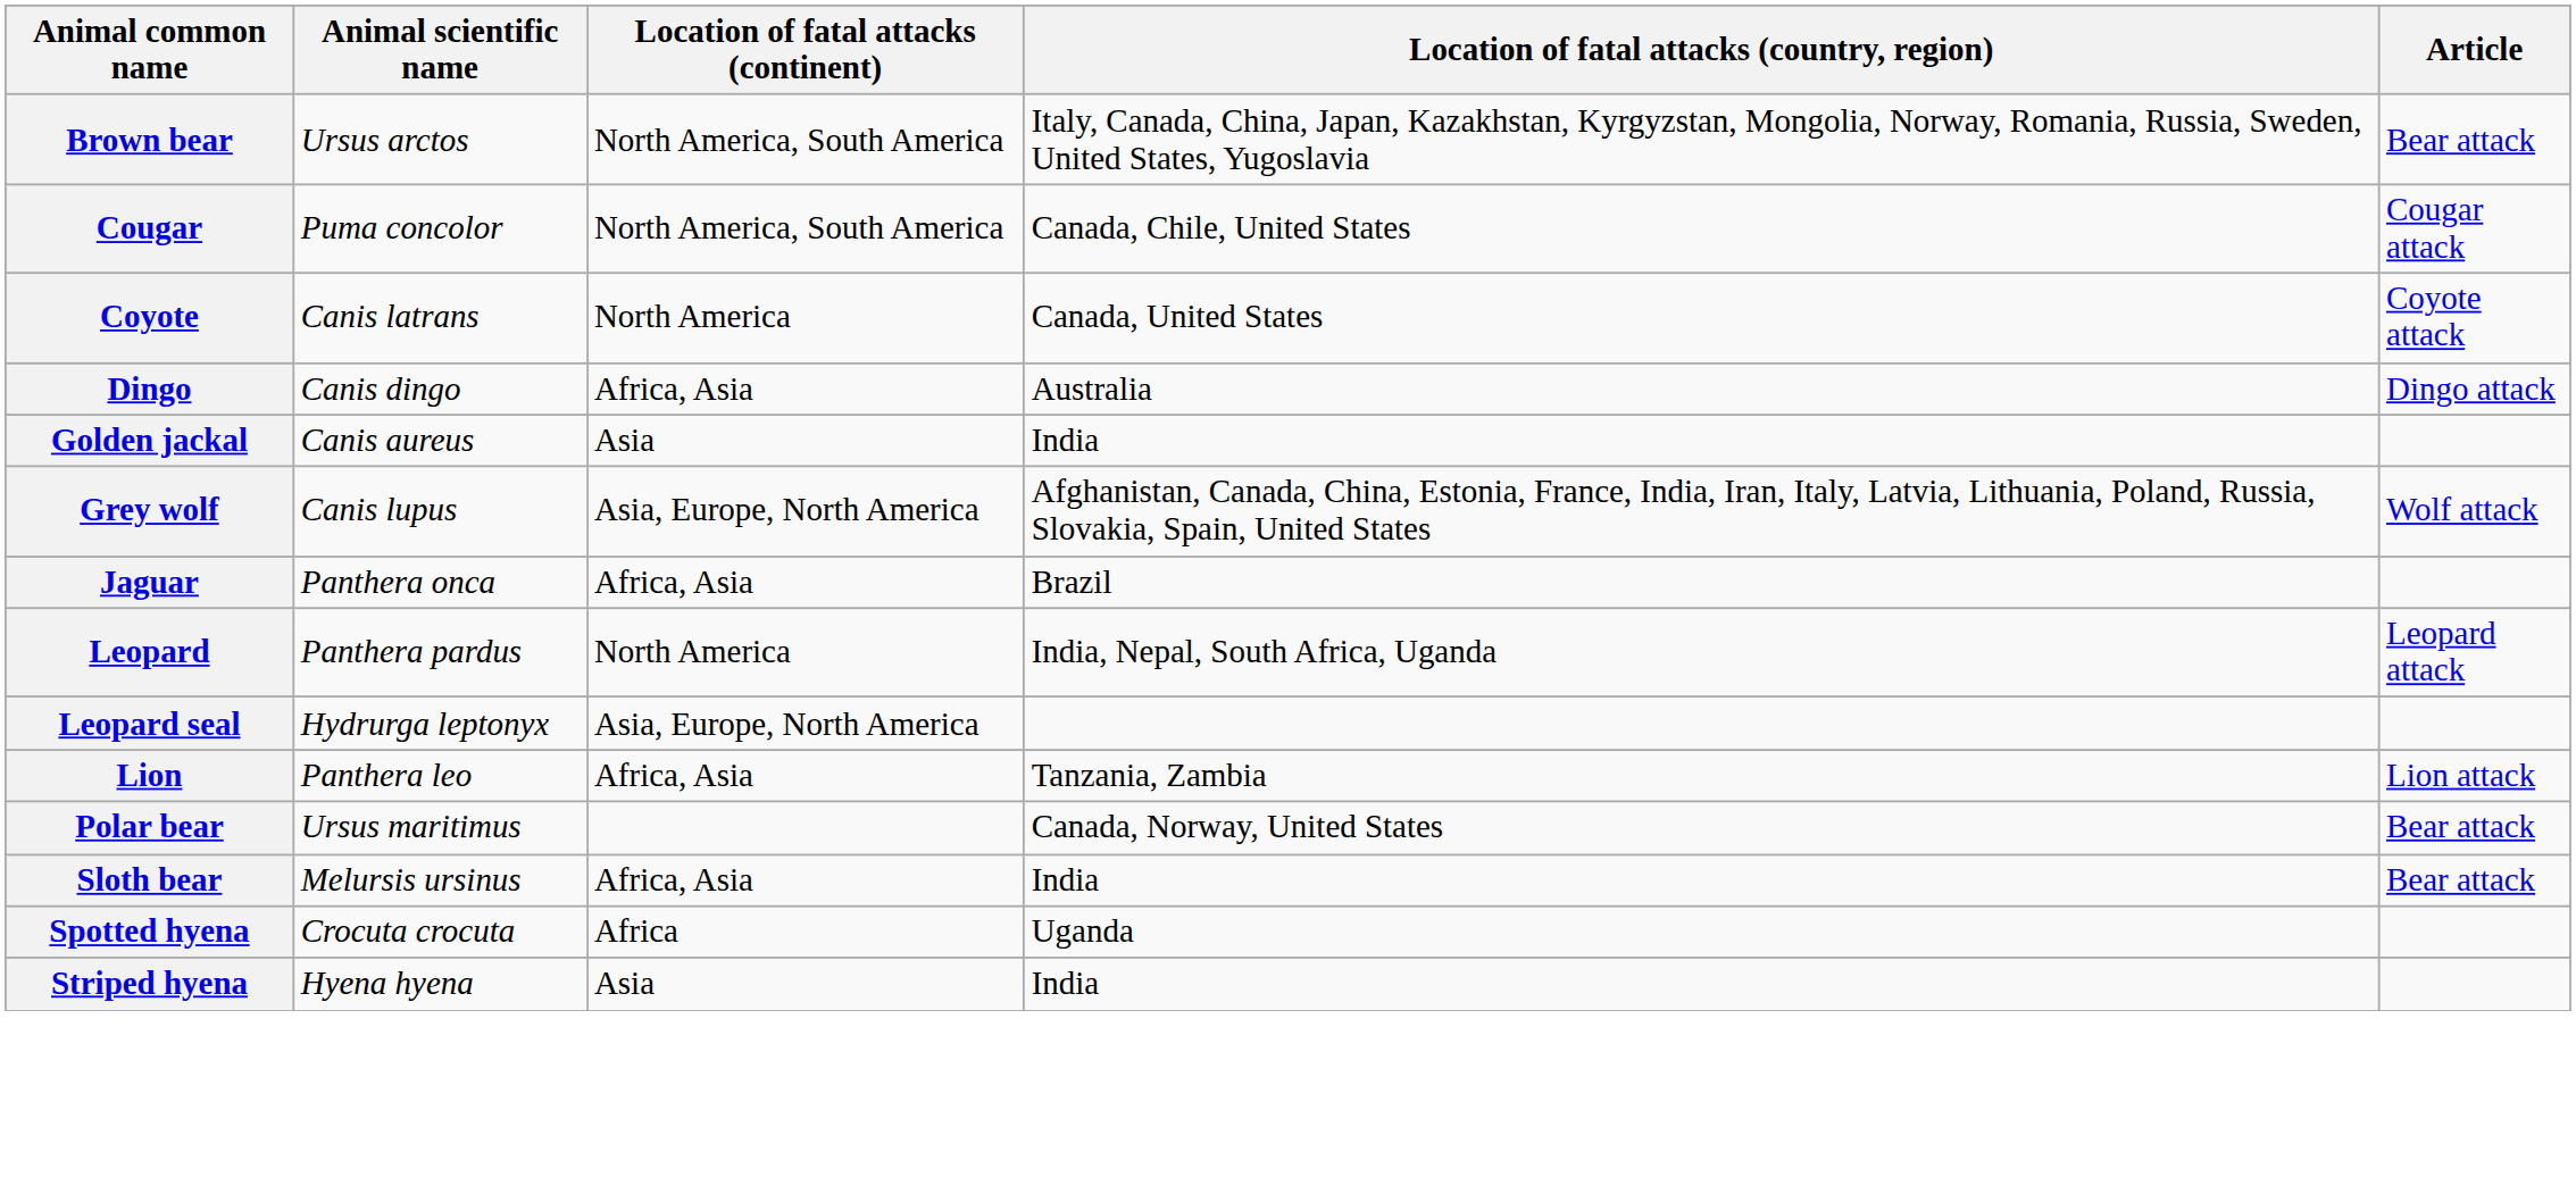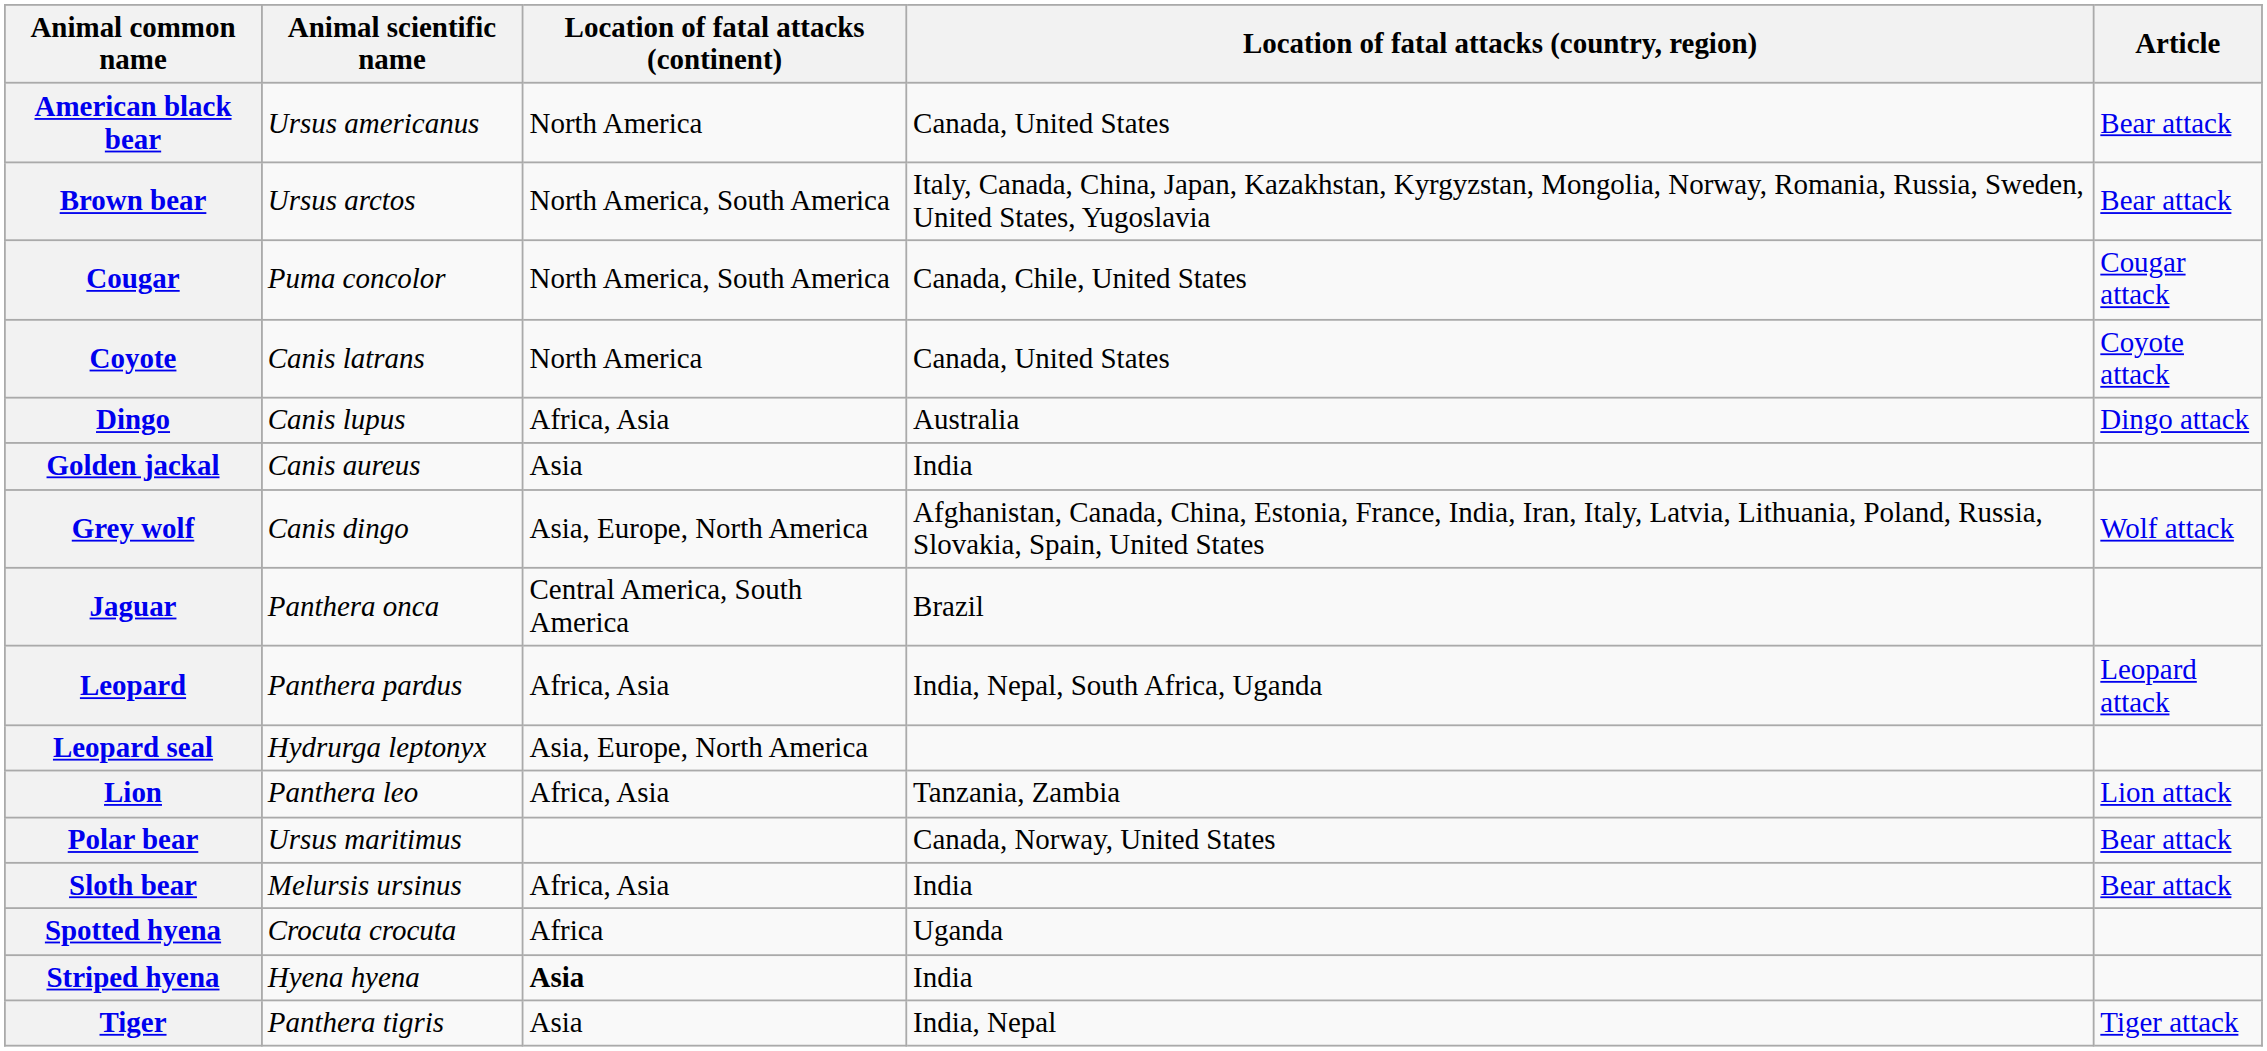 <table class="wikitable sortable mw-collapsible">
 <tr>
 <th>Animal common name</th>
 <th>Animal scientific name</th>
 <th>Location of fatal attacks (continent)</th>
 <th>Location of fatal attacks (country, region)</th>
 <th>Article</th>
+</tr>
+<tr>
+<th scope="row"><a href='#'>American black bear</a></th>
+<td><em>Ursus americanus</em></td>
+<td>North America</td>
+<td>Canada, United States</td>
+<td><a href='#'>Bear attack</a></td>
 </tr>
 <tr>
 <th scope="row"><a href='#'>Brown bear</a></th>
 <td><em>Ursus arctos</em></td>
 <td>North America, South America</td>
 <td>Italy, Canada, China, Japan, Kazakhstan, Kyrgyzstan, Mongolia, Norway, Romania, Russia, Sweden, United States, Yugoslavia</td>
 <td><a href='#'>Bear attack</a></td>
 </tr>
 <tr>
 <th scope="row"><a href='#'>Cougar</a></th>
 <td><em>Puma concolor</em></td>
 <td>North America, South America</td>
 <td>Canada, Chile, United States</td>
 <td><a href='#'>Cougar attack</a></td>
 </tr>
 <tr>
 <th scope="row"><a href='#'>Coyote</a></th>
 <td><em>Canis latrans</em></td>
 <td>North America</td>
 <td>Canada, United States</td>
 <td><a href='#'>Coyote attack</a></td>
 </tr>
 <tr>
 <th scope="row"><a href='#'>Dingo</a></th>
-<td><em>Canis dingo</em></td>
+<td><em>Canis lupus</em></td>
 <td>Africa, Asia</td>
 <td>Australia</td>
 <td><a href='#'>Dingo attack</a></td>
 </tr>
 <tr>
 <th scope="row"><a href='#'>Golden jackal</a></th>
 <td><em>Canis aureus</em></td>
 <td>Asia</td>
 <td>India</td>
 <td></td>
 </tr>
 <tr>
 <th scope="row"><a href='#'>Grey wolf</a></th>
-<td><em>Canis lupus</em></td>
+<td><em>Canis dingo</em></td>
 <td>Asia, Europe, North America</td>
 <td>Afghanistan, Canada, China,  Estonia, France, India, Iran, Italy, Latvia, Lithuania, Poland, Russia, Slovakia, Spain, United States</td>
 <td><a href='#'>Wolf attack</a></td>
 </tr>
 <tr>
 <th scope="row"><a href='#'>Jaguar</a></th>
 <td><em>Panthera onca</em></td>
-<td>Africa, Asia</td>
+<td>Central America, South America</td>
 <td>Brazil</td>
 <td></td>
 </tr>
 <tr>
 <th scope="row"><a href='#'>Leopard</a></th>
 <td><em>Panthera pardus</em></td>
-<td>North America</td>
+<td>Africa, Asia</td>
 <td>India, Nepal, South Africa, Uganda</td>
 <td><a href='#'>Leopard attack</a></td>
 </tr>
 <tr>
 <th scope="row"><a href='#'>Leopard seal</a></th>
 <td><em>Hydrurga leptonyx</em></td>
 <td>Asia, Europe, North America</td>
 <td></td>
 <td></td>
 </tr>
 <tr>
 <th scope="row"><a href='#'>Lion</a></th>
 <td><em>Panthera leo</em></td>
 <td>Africa, Asia</td>
 <td>Tanzania, Zambia</td>
 <td><a href='#'>Lion attack</a></td>
 </tr>
 <tr>
 <th scope="row"><a href='#'>Polar bear</a></th>
 <td><em>Ursus maritimus</em></td>
 <td></td>
 <td>Canada, Norway, United States</td>
 <td><a href='#'>Bear attack</a></td>
 </tr>
 <tr>
 <th scope="row"><a href='#'>Sloth bear</a></th>
 <td><em>Melursis ursinus</em></td>
 <td>Africa, Asia</td>
 <td>India</td>
 <td><a href='#'>Bear attack</a></td>
 </tr>
 <tr>
 <th scope="row"><a href='#'>Spotted hyena</a></th>
 <td><em>Crocuta crocuta</em></td>
 <td>Africa</td>
 <td>Uganda</td>
 <td></td>
 </tr>
 <tr>
 <th scope="row"><a href='#'>Striped hyena</a></th>
 <td><em>Hyena hyena</em></td>
-<td>Asia</td>
+<td><strong>Asia</strong></td>
 <td>India</td>
 <td></td>
 </tr>
+<tr>
+<th scope="row"><a href='#'>Tiger</a></th>
+<td><em>Panthera tigris</em></td>
+<td>Asia</td>
+<td>India, Nepal</td>
+<td><a href='#'>Tiger attack</a></td>
+</tr>
 </table>
